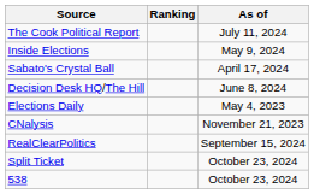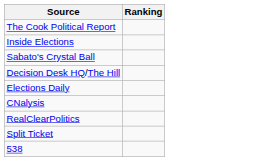 <table class="wikitable" style="text-align:center">
 <tr>
 <th>Source</th>
 <th>Ranking</th>
-<th>As of</th>
 </tr>
 <tr>
 <td align=left><a href='#'>The Cook Political Report</a></td>
 <td></td>
-<td>July 11, 2024</td>
 </tr>
 <tr>
 <td align=left><a href='#'>Inside Elections</a></td>
 <td></td>
-<td>May 9, 2024</td>
 </tr>
 <tr>
 <td align=left><a href='#'>Sabato's Crystal Ball</a></td>
 <td></td>
-<td>April 17, 2024</td>
 </tr>
 <tr>
 <td align=left><a href='#'>Decision Desk HQ</a>/<a href='#'>The Hill</a></td>
 <td></td>
-<td>June 8, 2024</td>
 </tr>
 <tr>
 <td align=left><a href='#'>Elections Daily</a></td>
 <td></td>
-<td>May 4, 2023</td>
 </tr>
 <tr>
 <td align=left><a href='#'>CNalysis</a></td>
 <td></td>
-<td>November 21, 2023</td>
 </tr>
 <tr>
 <td align=left><a href='#'>RealClearPolitics</a></td>
 <td></td>
-<td>September 15, 2024</td>
 </tr>
 <tr>
 <td align="left"><a href='#'>Split Ticket</a></td>
 <td></td>
-<td>October 23, 2024</td>
 </tr>
 <tr>
 <td align="left"><a href='#'>538</a></td>
 <td></td>
-<td>October 23, 2024</td>
 </tr>
 </table>
